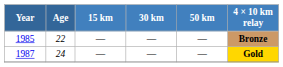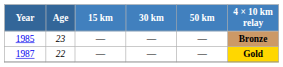 <table class="wikitable" style="font-size:95%; text-align:center; border:grey solid 1px; border-collapse:collapse; background:#ffffff;">
 <tr>
 <th style="background-color:#369; color:white; width:60px;"> Year </th>
 <th style="background-color:#369; color:white; width:40px;"> Age </th>
 <th style="background-color:#4180be; color:white; width:75px;"> 15 km </th>
 <th style="background-color:#4180be; color:white; width:75px;"> 30 km </th>
 <th style="background-color:#4180be; color:white; width:75px;"> 50 km </th>
 <th style="background-color:#4180be; color:white; width:75px;"> 4 × 10 km <br> relay </th>
 </tr>
 <tr>
 <td><a href='#'>1985</a></td>
-<td><em>22</em></td>
+<td><em>23</em></td>
 <td>—</td>
 <td>—</td>
 <td>—</td>
 <td bgcolor="cc9966"><strong>Bronze</strong></td>
 </tr>
 <tr>
 <td><a href='#'>1987</a></td>
-<td><em>24</em></td>
+<td><em>22</em></td>
 <td>—</td>
 <td>—</td>
 <td>—</td>
 <td style="background:gold;"><strong>Gold</strong></td>
 </tr>
 <tr>
 </tr>
 </table>
